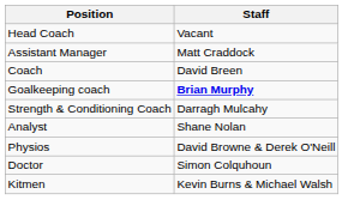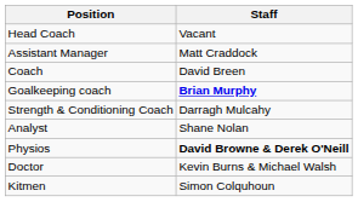 <table class=wikitable>
 <tr>
 <th style=>Position</th>
 <th style=>Staff</th>
 </tr>
 <tr>
 <td>Head Coach</td>
 <td>Vacant</td>
 </tr>
 <tr>
 <td>Assistant Manager</td>
 <td>Matt Craddock</td>
 </tr>
 <tr>
 <td>Coach</td>
 <td>David Breen</td>
 </tr>
 <tr>
 <td>Goalkeeping coach</td>
 <td><strong><a href='#'>Brian Murphy</a></strong></td>
 </tr>
 <tr>
 <td>Strength & Conditioning Coach</td>
 <td>Darragh Mulcahy</td>
 </tr>
 <tr>
 <td>Analyst</td>
 <td>Shane Nolan</td>
 </tr>
 <tr>
 <td>Physios</td>
-<td>David Browne & Derek O'Neill</td>
+<td><strong>David Browne & Derek O'Neill</strong></td>
 </tr>
 <tr>
 <td>Doctor</td>
-<td>Simon Colquhoun</td>
+<td>Kevin Burns & Michael Walsh</td>
 </tr>
 <tr>
 <td>Kitmen</td>
-<td>Kevin Burns & Michael Walsh</td>
+<td>Simon Colquhoun</td>
 </tr>
 </table>
